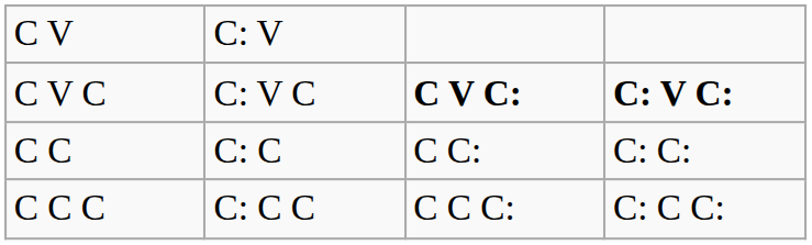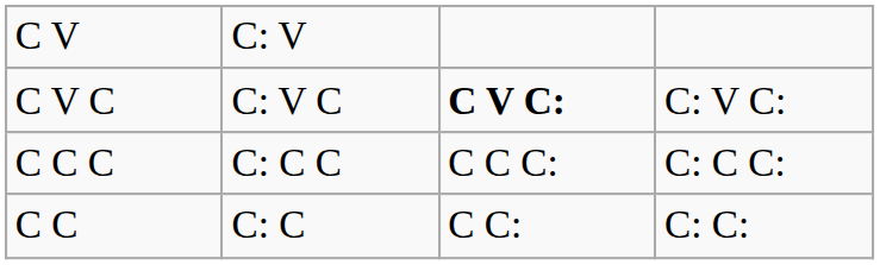 <table class="wikitable" border='1'>
 <tr>
 <td width="80">C V</td>
 <td width="80">C: V</td>
 <td width="80"></td>
 <td width="80"></td>
 </tr>
 <tr>
 <td>C V C</td>
 <td>C: V C</td>
 <td><strong>C V C:</strong></td>
-<td><strong>C: V C:</strong></td>
+<td>C: V C:</td>
+</tr>
+<tr>
+<td>C C C</td>
+<td>C: C C</td>
+<td>C C C:</td>
+<td>C: C C:</td>
 </tr>
 <tr>
 <td>C C</td>
 <td>C: C</td>
 <td>C C:</td>
 <td>C: C:</td>
 </tr>
-<tr>
-<td>C C C</td>
-<td>C: C C</td>
-<td>C C C:</td>
-<td>C: C C:</td>
-</tr>
 </table>
